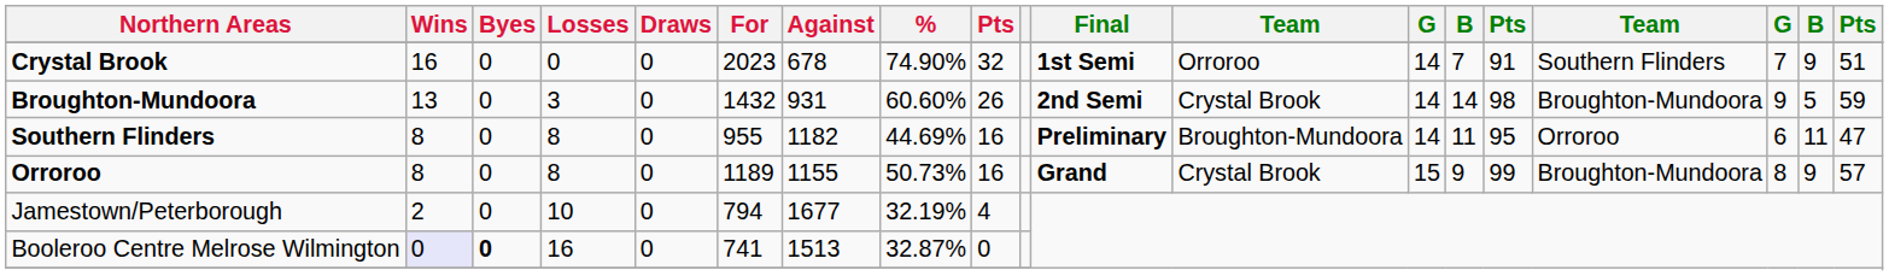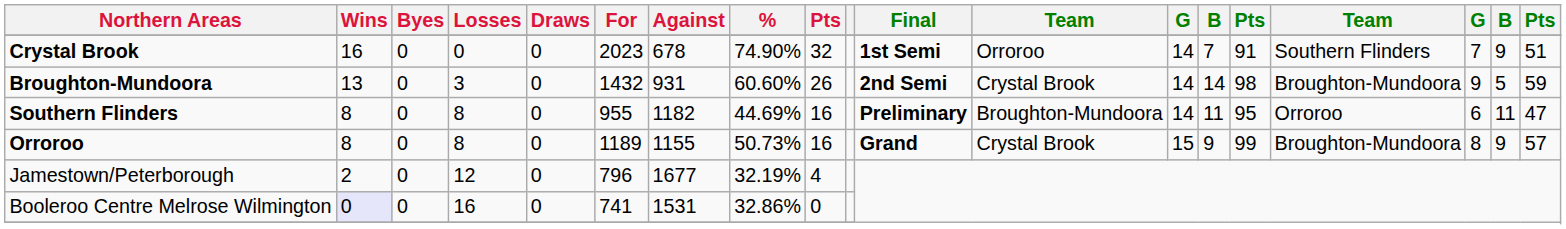 <table style="font-size: 85%; text-align: left;" class="wikitable">
 <tr>
 <th style="color:crimson">Northern Areas</th>
 <th style="color:crimson">Wins</th>
 <th style="color:crimson">Byes</th>
 <th style="color:crimson">Losses</th>
 <th style="color:crimson">Draws</th>
 <th style="color:crimson">For</th>
 <th style="color:crimson">Against</th>
 <th style="color:crimson">%</th>
 <th style="color:crimson">Pts</th>
 <th></th>
 <th style="color:green">Final</th>
 <th style="color:green">Team</th>
 <th style="color:green">G</th>
 <th style="color:green">B</th>
 <th style="color:green">Pts</th>
 <th style="color:green">Team</th>
 <th style="color:green">G</th>
 <th style="color:green">B</th>
 <th style="color:green">Pts</th>
 </tr>
 <tr>
 </tr>
 <tr>
 </tr>
 <tr>
 <td><strong>	Crystal Brook	</strong></td>
 <td>16</td>
 <td>0</td>
 <td>0</td>
 <td>0</td>
 <td>2023</td>
 <td>678</td>
 <td>74.90%</td>
 <td>32</td>
 <td></td>
 <td><strong>1st Semi</strong></td>
 <td>Orroroo</td>
 <td>14</td>
 <td>7</td>
 <td>91</td>
 <td>Southern Flinders</td>
 <td>7</td>
 <td>9</td>
 <td>51</td>
 </tr>
 <tr>
 <td><strong>	Broughton-Mundoora	</strong></td>
 <td>13</td>
 <td>0</td>
 <td>3</td>
 <td>0</td>
 <td>1432</td>
 <td>931</td>
 <td>60.60%</td>
 <td>26</td>
 <td></td>
 <td><strong>2nd Semi</strong></td>
 <td>Crystal Brook</td>
 <td>14</td>
 <td>14</td>
 <td>98</td>
 <td>Broughton-Mundoora</td>
 <td>9</td>
 <td>5</td>
 <td>59</td>
 </tr>
 <tr>
 <td><strong>	Southern Flinders	</strong></td>
 <td>8</td>
 <td>0</td>
 <td>8</td>
 <td>0</td>
 <td>955</td>
 <td>1182</td>
 <td>44.69%</td>
 <td>16</td>
 <td></td>
 <td><strong>Preliminary</strong></td>
 <td>Broughton-Mundoora</td>
 <td>14</td>
 <td>11</td>
 <td>95</td>
 <td>Orroroo</td>
 <td>6</td>
 <td>11</td>
 <td>47</td>
 </tr>
 <tr>
 <td><strong>	Orroroo	</strong></td>
 <td>8</td>
 <td>0</td>
 <td>8</td>
 <td>0</td>
 <td>1189</td>
 <td>1155</td>
 <td>50.73%</td>
 <td>16</td>
 <td></td>
 <td><strong>Grand</strong></td>
 <td>Crystal Brook</td>
 <td>15</td>
 <td>9</td>
 <td>99</td>
 <td>Broughton-Mundoora</td>
 <td>8</td>
 <td>9</td>
 <td>57</td>
 </tr>
 <tr>
 <td>Jamestown/Peterborough</td>
 <td>2</td>
 <td>0</td>
-<td>10</td>
+<td>12</td>
 <td>0</td>
-<td>794</td>
+<td>796</td>
 <td>1677</td>
 <td>32.19%</td>
 <td>4</td>
 <td></td>
 </tr>
 <tr>
 <td>Booleroo Centre Melrose Wilmington</td>
 <td style="background: lavender;">0</td>
-<td><strong>0</strong></td>
+<td>0</td>
 <td>16</td>
 <td>0</td>
 <td>741</td>
-<td>1513</td>
-<td>32.87%</td>
+<td>1531</td>
+<td>32.86%</td>
 <td>0</td>
 <td></td>
 </tr>
 <tr>
 </tr>
 </table>
